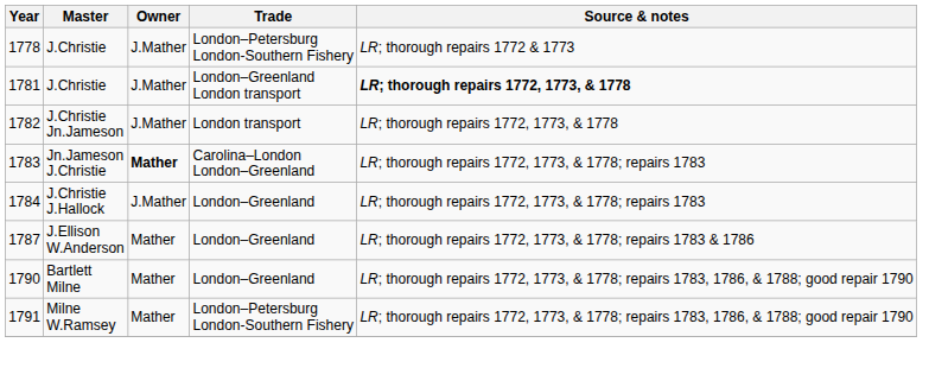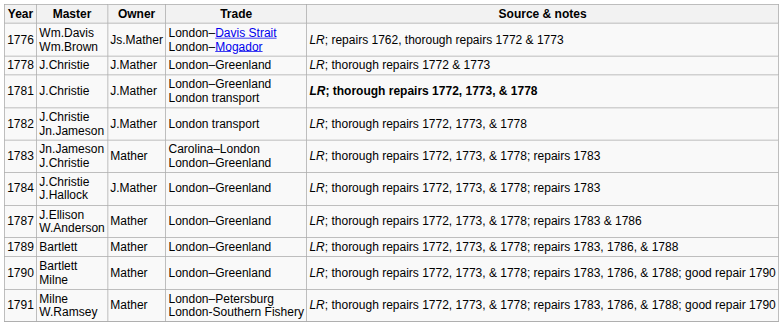 <table class=" wikitable">
 <tr>
 <th>Year</th>
 <th>Master</th>
 <th>Owner</th>
 <th>Trade</th>
 <th>Source & notes</th>
 </tr>
 <tr>
+<td>1776</td>
+<td>Wm.Davis<br>Wm.Brown</td>
+<td>Js.Mather</td>
+<td>London–<a href='#'>Davis Strait</a><br>London–<a href='#'>Mogador</a></td>
+<td><em>LR</em>; repairs 1762, thorough repairs 1772 & 1773</td>
+</tr>
+<tr>
 <td>1778</td>
 <td>J.Christie</td>
 <td>J.Mather</td>
-<td>London–Petersburg<br>London-Southern Fishery</td>
+<td>London–Greenland</td>
 <td><em>LR</em>; thorough repairs 1772 & 1773</td>
 </tr>
 <tr>
 <td>1781</td>
 <td>J.Christie</td>
 <td>J.Mather</td>
 <td>London–Greenland<br>London transport</td>
 <td><strong><em>LR</em>; thorough repairs 1772, 1773, & 1778</strong></td>
 </tr>
 <tr>
 <td>1782</td>
 <td>J.Christie<br>Jn.Jameson</td>
 <td>J.Mather</td>
 <td>London transport</td>
 <td><em>LR</em>; thorough repairs 1772, 1773, & 1778</td>
 </tr>
 <tr>
 <td>1783</td>
 <td>Jn.Jameson<br>J.Christie</td>
-<td><strong>Mather</strong></td>
+<td>Mather</td>
 <td>Carolina–London<br>London–Greenland</td>
 <td><em>LR</em>; thorough repairs 1772, 1773, & 1778; repairs 1783</td>
 </tr>
 <tr>
 <td>1784</td>
 <td>J.Christie<br>J.Hallock</td>
 <td>J.Mather</td>
 <td>London–Greenland</td>
 <td><em>LR</em>; thorough repairs 1772, 1773, & 1778; repairs 1783</td>
 </tr>
 <tr>
 <td>1787</td>
 <td>J.Ellison<br>W.Anderson</td>
 <td>Mather</td>
 <td>London–Greenland</td>
 <td><em>LR</em>; thorough repairs 1772, 1773, & 1778; repairs 1783 & 1786</td>
 </tr>
 <tr>
+<td>1789</td>
+<td>Bartlett</td>
+<td>Mather</td>
+<td>London–Greenland</td>
+<td><em>LR</em>; thorough repairs 1772, 1773, & 1778; repairs 1783, 1786, & 1788</td>
+</tr>
+<tr>
 <td>1790</td>
 <td>Bartlett<br>Milne</td>
 <td>Mather</td>
 <td>London–Greenland</td>
 <td><em>LR</em>; thorough repairs 1772, 1773, & 1778; repairs 1783, 1786, & 1788; good repair 1790</td>
 </tr>
 <tr>
 <td>1791</td>
 <td>Milne<br>W.Ramsey</td>
 <td>Mather</td>
 <td>London–Petersburg<br>London-Southern Fishery</td>
 <td><em>LR</em>; thorough repairs 1772, 1773, & 1778; repairs 1783, 1786, & 1788; good repair 1790</td>
 </tr>
 <tr>
 </tr>
 </table>
